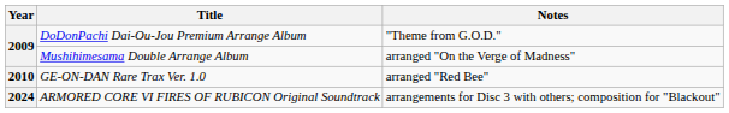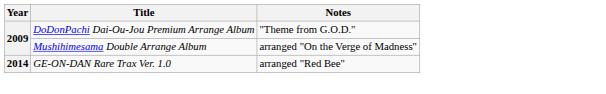 <table class="wikitable">
 <tr>
 <th>Year</th>
 <th>Title</th>
 <th>Notes</th>
 </tr>
 <tr>
 <th rowspan="2">2009</th>
 <td><em><a href='#'>DoDonPachi</a> Dai-Ou-Jou Premium Arrange Album</em></td>
 <td>"Theme from G.O.D."</td>
 </tr>
 <tr>
 <td><em><a href='#'>Mushihimesama</a> Double Arrange Album</em></td>
 <td>arranged "On the Verge of Madness"</td>
 </tr>
 <tr>
-<th>2010</th>
+<th>2014</th>
 <td><em>GE-ON-DAN Rare Trax Ver. 1.0</em></td>
 <td>arranged "Red Bee"</td>
 </tr>
-<tr>
-<th>2024</th>
-<td><em>ARMORED CORE VI FIRES OF RUBICON Original Soundtrack</em></td>
-<td>arrangements for Disc 3 with others; composition for "Blackout"</td>
-</tr>
 </table>
